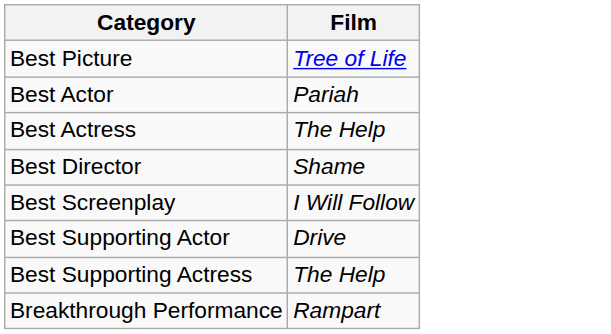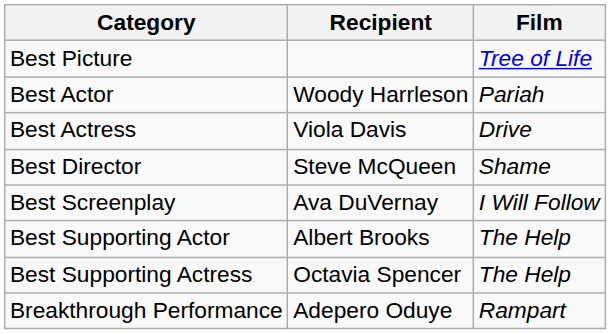 <table class="wikitable">
 <tr>
 <th>Category</th>
+<th>Recipient</th>
 <th>Film</th>
 </tr>
 <tr>
 <td>Best Picture</td>
+<td></td>
 <td><em><a href='#'>Tree of Life</a></em></td>
 </tr>
 <tr>
 <td>Best Actor</td>
+<td>Woody Harrleson</td>
 <td><em>Pariah</em></td>
 </tr>
 <tr>
 <td>Best Actress</td>
-<td><em>The Help</em></td>
+<td>Viola Davis</td>
+<td><em>Drive</em></td>
 </tr>
 <tr>
 <td>Best Director</td>
+<td>Steve McQueen</td>
 <td><em>Shame</em></td>
 </tr>
 <tr>
 <td>Best Screenplay</td>
+<td>Ava DuVernay</td>
 <td><em>I Will Follow</em></td>
 </tr>
 <tr>
 <td>Best Supporting Actor</td>
-<td><em>Drive</em></td>
+<td>Albert Brooks</td>
+<td><em>The Help</em></td>
 </tr>
 <tr>
 <td>Best Supporting Actress</td>
+<td>Octavia Spencer</td>
 <td><em>The Help</em></td>
 </tr>
 <tr>
 <td>Breakthrough Performance</td>
+<td>Adepero Oduye</td>
 <td><em>Rampart</em></td>
 </tr>
 </table>
